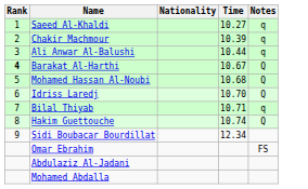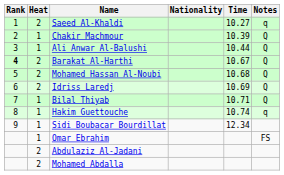 <table class="wikitable sortable" style="text-align:center;font-size:95%">
 <tr>
 <th>Rank</th>
+<th>Heat</th>
 <th>Name</th>
 <th>Nationality</th>
 <th>Time</th>
 <th>Notes</th>
 </tr>
 <tr bgcolor=ccffcc>
 <td>1</td>
+<td>2</td>
 <td align=left><a href='#'>Saeed Al-Khaldi</a></td>
 <td align=left></td>
 <td>10.27</td>
 <td>q</td>
 </tr>
 <tr bgcolor=ccffcc>
 <td>2</td>
+<td>1</td>
 <td align=left><a href='#'>Chakir Machmour</a></td>
 <td align=left></td>
 <td>10.39</td>
-<td>q</td>
+<td>Q</td>
 </tr>
 <tr bgcolor=ccffcc>
 <td>3</td>
+<td>1</td>
 <td align=left><a href='#'>Ali Anwar Al-Balushi</a></td>
 <td align=left></td>
 <td>10.44</td>
-<td>q</td>
+<td>Q</td>
 </tr>
 <tr bgcolor=ccffcc>
 <td><strong>4</strong></td>
+<td>2</td>
 <td align=left><a href='#'>Barakat Al-Harthi</a></td>
 <td align=left></td>
 <td>10.67</td>
 <td>Q</td>
 </tr>
 <tr bgcolor=ccffcc>
 <td>5</td>
+<td>2</td>
 <td align=left><a href='#'>Mohamed Hassan Al-Noubi</a></td>
 <td align=left></td>
 <td>10.68</td>
 <td>Q</td>
 </tr>
 <tr bgcolor=ddffdd>
 <td>6</td>
+<td>2</td>
 <td align=left><a href='#'>Idriss Laredj</a></td>
 <td align=left></td>
-<td>10.70</td>
+<td>10.69</td>
 <td>Q</td>
 </tr>
 <tr bgcolor=ccffcc>
 <td>7</td>
+<td>1</td>
 <td align=left><a href='#'>Bilal Thiyab</a></td>
 <td align=left></td>
 <td>10.71</td>
-<td>q</td>
+<td>Q</td>
 </tr>
 <tr bgcolor=ddffdd>
 <td>8</td>
+<td>1</td>
 <td align=left><a href='#'>Hakim Guettouche</a></td>
 <td align=left></td>
 <td>10.74</td>
-<td>Q</td>
+<td>q</td>
 </tr>
 <tr>
 <td>9</td>
+<td>1</td>
 <td align=left><a href='#'>Sidi Boubacar Bourdillat</a></td>
 <td align=left></td>
 <td>12.34</td>
 <td></td>
 </tr>
 <tr>
 <td></td>
+<td>1</td>
 <td align=left><a href='#'>Omar Ebrahim</a></td>
 <td align=left></td>
 <td></td>
 <td>FS</td>
 </tr>
 <tr>
 <td></td>
+<td>2</td>
 <td align=left><a href='#'>Abdulaziz Al-Jadani</a></td>
 <td align=left></td>
 <td></td>
 <td></td>
 </tr>
 <tr>
 <td></td>
+<td>2</td>
 <td align=left><a href='#'>Mohamed Abdalla</a></td>
 <td align=left></td>
 <td></td>
 <td></td>
 </tr>
 </table>
